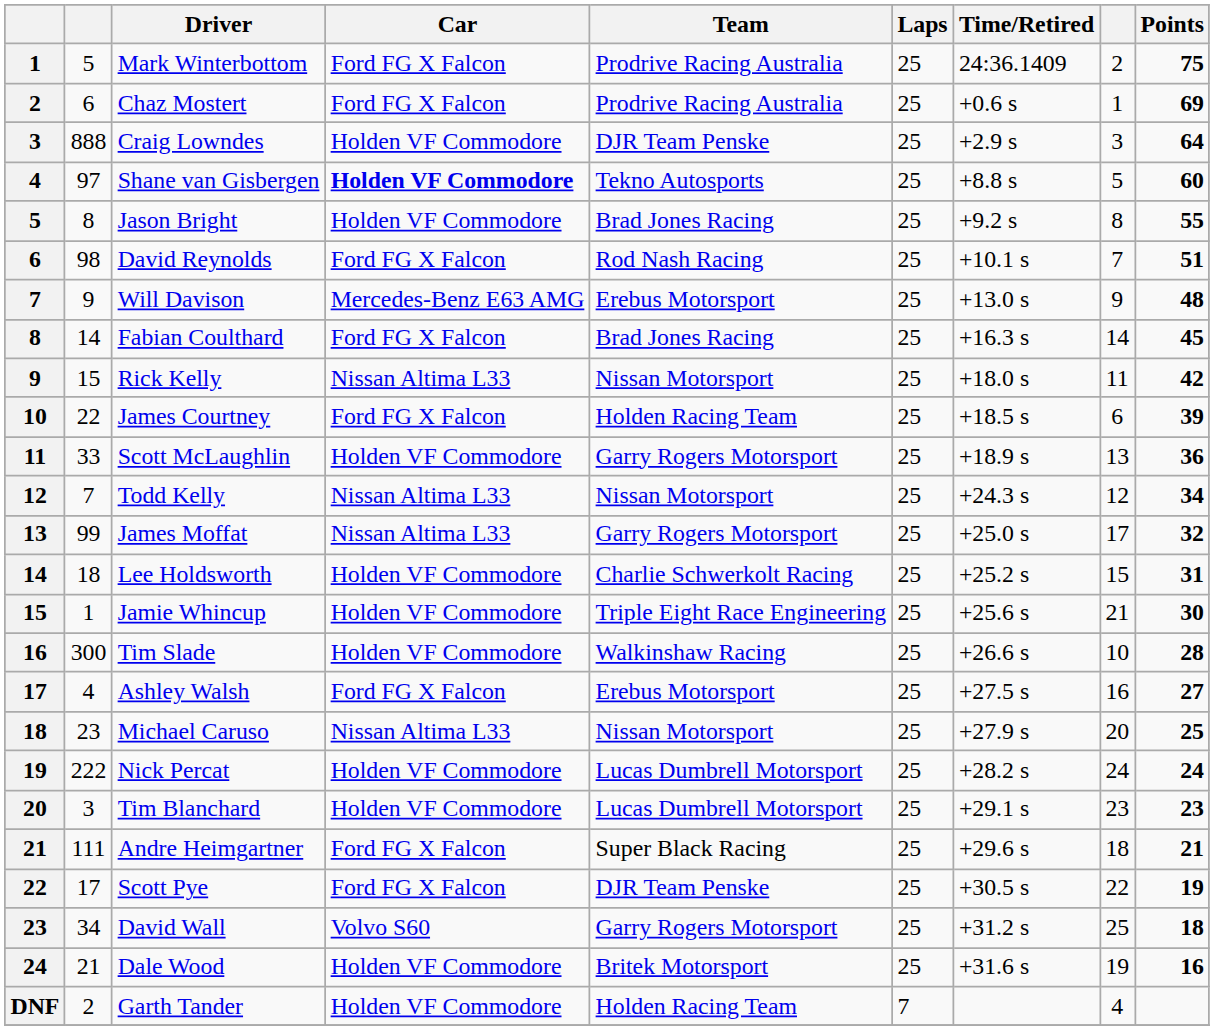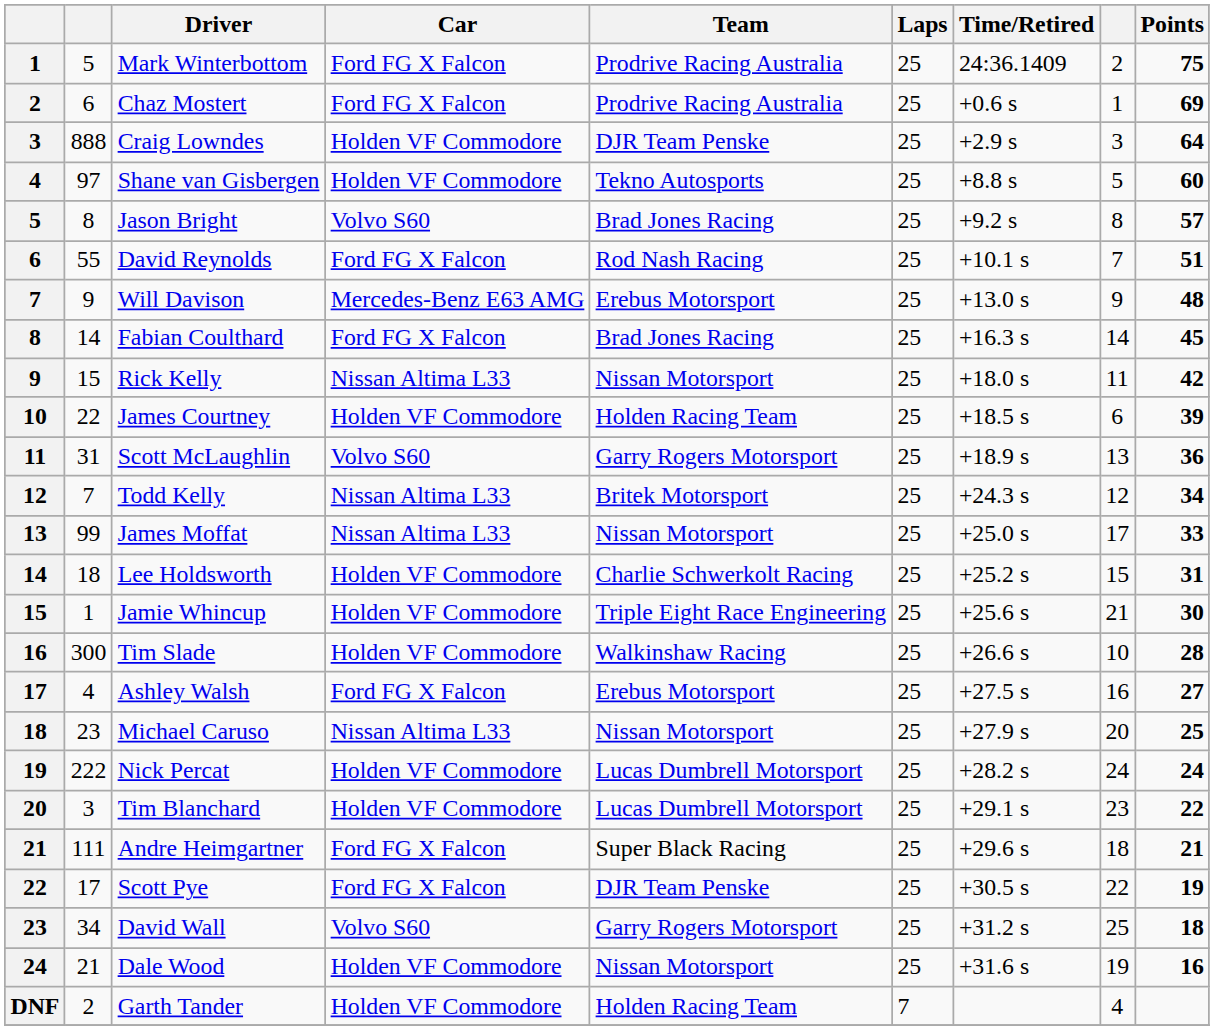 <table class="wikitable" style="font-size: 85%">
 <tr>
 <th></th>
 <th></th>
 <th>Driver</th>
 <th>Car</th>
 <th>Team</th>
 <th>Laps</th>
 <th>Time/Retired</th>
 <th></th>
 <th>Points</th>
 </tr>
 <tr>
 <th>1</th>
 <td align="center">5</td>
 <td> <a href='#'>Mark Winterbottom</a></td>
 <td><a href='#'>Ford FG X Falcon</a></td>
 <td><a href='#'>Prodrive Racing Australia</a></td>
 <td>25</td>
 <td>24:36.1409</td>
 <td align="center">2</td>
 <td align="right"><strong>75</strong></td>
 </tr>
 <tr>
 <th>2</th>
 <td align="center">6</td>
 <td> <a href='#'>Chaz Mostert</a></td>
 <td><a href='#'>Ford FG X Falcon</a></td>
 <td><a href='#'>Prodrive Racing Australia</a></td>
 <td>25</td>
 <td>+0.6 s</td>
 <td align="center">1</td>
 <td align="right"><strong>69</strong></td>
 </tr>
 <tr>
 <th>3</th>
 <td align="center">888</td>
 <td> <a href='#'>Craig Lowndes</a></td>
 <td><a href='#'>Holden VF Commodore</a></td>
 <td><a href='#'>DJR Team Penske</a></td>
 <td>25</td>
 <td>+2.9 s</td>
 <td align="center">3</td>
 <td align="right"><strong>64</strong></td>
 </tr>
 <tr>
 <th>4</th>
 <td align="center">97</td>
 <td> <a href='#'>Shane van Gisbergen</a></td>
-<td><strong><a href='#'>Holden VF Commodore</a></strong></td>
+<td><a href='#'>Holden VF Commodore</a></td>
 <td><a href='#'>Tekno Autosports</a></td>
 <td>25</td>
 <td>+8.8 s</td>
 <td align="center">5</td>
 <td align="right"><strong>60</strong></td>
 </tr>
 <tr>
 <th>5</th>
 <td align="center">8</td>
 <td> <a href='#'>Jason Bright</a></td>
-<td><a href='#'>Holden VF Commodore</a></td>
+<td><a href='#'>Volvo S60</a></td>
 <td><a href='#'>Brad Jones Racing</a></td>
 <td>25</td>
 <td>+9.2 s</td>
 <td align="center">8</td>
-<td align="right"><strong>55</strong></td>
+<td align="right"><strong>57</strong></td>
 </tr>
 <tr>
 <th>6</th>
-<td align="center">98</td>
+<td align="center">55</td>
 <td> <a href='#'>David Reynolds</a></td>
 <td><a href='#'>Ford FG X Falcon</a></td>
 <td><a href='#'>Rod Nash Racing</a></td>
 <td>25</td>
 <td>+10.1 s</td>
 <td align="center">7</td>
 <td align="right"><strong>51</strong></td>
 </tr>
 <tr>
 <th>7</th>
 <td align="center">9</td>
 <td> <a href='#'>Will Davison</a></td>
 <td><a href='#'>Mercedes-Benz E63 AMG</a></td>
 <td><a href='#'>Erebus Motorsport</a></td>
 <td>25</td>
 <td>+13.0 s</td>
 <td align="center">9</td>
 <td align="right"><strong>48</strong></td>
 </tr>
 <tr>
 <th>8</th>
 <td align="center">14</td>
 <td> <a href='#'>Fabian Coulthard</a></td>
 <td><a href='#'>Ford FG X Falcon</a></td>
 <td><a href='#'>Brad Jones Racing</a></td>
 <td>25</td>
 <td>+16.3 s</td>
 <td align="center">14</td>
 <td align="right"><strong>45</strong></td>
 </tr>
 <tr>
 <th>9</th>
 <td align="center">15</td>
 <td> <a href='#'>Rick Kelly</a></td>
 <td><a href='#'>Nissan Altima L33</a></td>
 <td><a href='#'>Nissan Motorsport</a></td>
 <td>25</td>
 <td>+18.0 s</td>
 <td align="center">11</td>
 <td align="right"><strong>42</strong></td>
 </tr>
 <tr>
 <th>10</th>
 <td align="center">22</td>
 <td> <a href='#'>James Courtney</a></td>
-<td><a href='#'>Ford FG X Falcon</a></td>
+<td><a href='#'>Holden VF Commodore</a></td>
 <td><a href='#'>Holden Racing Team</a></td>
 <td>25</td>
 <td>+18.5 s</td>
 <td align="center">6</td>
 <td align="right"><strong>39</strong></td>
 </tr>
 <tr>
 <th>11</th>
-<td align="center">33</td>
+<td align="center">31</td>
 <td> <a href='#'>Scott McLaughlin</a></td>
-<td><a href='#'>Holden VF Commodore</a></td>
+<td><a href='#'>Volvo S60</a></td>
 <td><a href='#'>Garry Rogers Motorsport</a></td>
 <td>25</td>
 <td>+18.9 s</td>
 <td align="center">13</td>
 <td align="right"><strong>36</strong></td>
 </tr>
 <tr>
 <th>12</th>
 <td align="center">7</td>
 <td> <a href='#'>Todd Kelly</a></td>
 <td><a href='#'>Nissan Altima L33</a></td>
-<td><a href='#'>Nissan Motorsport</a></td>
+<td><a href='#'>Britek Motorsport</a></td>
 <td>25</td>
 <td>+24.3 s</td>
 <td align="center">12</td>
 <td align="right"><strong>34</strong></td>
 </tr>
 <tr>
 <th>13</th>
 <td align="center">99</td>
 <td> <a href='#'>James Moffat</a></td>
 <td><a href='#'>Nissan Altima L33</a></td>
-<td><a href='#'>Garry Rogers Motorsport</a></td>
+<td><a href='#'>Nissan Motorsport</a></td>
 <td>25</td>
 <td>+25.0 s</td>
 <td align="center">17</td>
-<td align="right"><strong>32</strong></td>
+<td align="right"><strong>33</strong></td>
 </tr>
 <tr>
 <th>14</th>
 <td align="center">18</td>
 <td> <a href='#'>Lee Holdsworth</a></td>
 <td><a href='#'>Holden VF Commodore</a></td>
 <td><a href='#'>Charlie Schwerkolt Racing</a></td>
 <td>25</td>
 <td>+25.2 s</td>
 <td align="center">15</td>
 <td align="right"><strong>31</strong></td>
 </tr>
 <tr>
 <th>15</th>
 <td align="center">1</td>
 <td> <a href='#'>Jamie Whincup</a></td>
 <td><a href='#'>Holden VF Commodore</a></td>
 <td><a href='#'>Triple Eight Race Engineering</a></td>
 <td>25</td>
 <td>+25.6 s</td>
 <td align="center">21</td>
 <td align="right"><strong>30</strong></td>
 </tr>
 <tr>
 <th>16</th>
 <td align="center">300</td>
 <td> <a href='#'>Tim Slade</a></td>
 <td><a href='#'>Holden VF Commodore</a></td>
 <td><a href='#'>Walkinshaw Racing</a></td>
 <td>25</td>
 <td>+26.6 s</td>
 <td align="center">10</td>
 <td align="right"><strong>28</strong></td>
 </tr>
 <tr>
 <th>17</th>
 <td align="center">4</td>
 <td> <a href='#'>Ashley Walsh</a></td>
 <td><a href='#'>Ford FG X Falcon</a></td>
 <td><a href='#'>Erebus Motorsport</a></td>
 <td>25</td>
 <td>+27.5 s</td>
 <td align="center">16</td>
 <td align="right"><strong>27</strong></td>
 </tr>
 <tr>
 <th>18</th>
 <td align="center">23</td>
 <td> <a href='#'>Michael Caruso</a></td>
 <td><a href='#'>Nissan Altima L33</a></td>
 <td><a href='#'>Nissan Motorsport</a></td>
 <td>25</td>
 <td>+27.9 s</td>
 <td align="center">20</td>
 <td align="right"><strong>25</strong></td>
 </tr>
 <tr>
 <th>19</th>
 <td align="center">222</td>
 <td> <a href='#'>Nick Percat</a></td>
 <td><a href='#'>Holden VF Commodore</a></td>
 <td><a href='#'>Lucas Dumbrell Motorsport</a></td>
 <td>25</td>
 <td>+28.2 s</td>
 <td align="center">24</td>
 <td align="right"><strong>24</strong></td>
 </tr>
 <tr>
 <th>20</th>
 <td align="center">3</td>
 <td> <a href='#'>Tim Blanchard</a></td>
 <td><a href='#'>Holden VF Commodore</a></td>
 <td><a href='#'>Lucas Dumbrell Motorsport</a></td>
 <td>25</td>
 <td>+29.1 s</td>
 <td align="center">23</td>
-<td align="right"><strong>23</strong></td>
+<td align="right"><strong>22</strong></td>
 </tr>
 <tr>
 <th>21</th>
 <td align="center">111</td>
 <td> <a href='#'>Andre Heimgartner</a></td>
 <td><a href='#'>Ford FG X Falcon</a></td>
 <td>Super Black Racing</td>
 <td>25</td>
 <td>+29.6 s</td>
 <td align="center">18</td>
 <td align="right"><strong>21</strong></td>
 </tr>
 <tr>
 <th>22</th>
 <td align="center">17</td>
 <td> <a href='#'>Scott Pye</a></td>
 <td><a href='#'>Ford FG X Falcon</a></td>
 <td><a href='#'>DJR Team Penske</a></td>
 <td>25</td>
 <td>+30.5 s</td>
 <td align="center">22</td>
 <td align="right"><strong>19</strong></td>
 </tr>
 <tr>
 <th>23</th>
 <td align="center">34</td>
 <td> <a href='#'>David Wall</a></td>
 <td><a href='#'>Volvo S60</a></td>
 <td><a href='#'>Garry Rogers Motorsport</a></td>
 <td>25</td>
 <td>+31.2 s</td>
 <td align="center">25</td>
 <td align="right"><strong>18</strong></td>
 </tr>
 <tr>
 <th>24</th>
 <td align="center">21</td>
 <td> <a href='#'>Dale Wood</a></td>
 <td><a href='#'>Holden VF Commodore</a></td>
-<td><a href='#'>Britek Motorsport</a></td>
+<td><a href='#'>Nissan Motorsport</a></td>
 <td>25</td>
 <td>+31.6 s</td>
 <td align="center">19</td>
 <td align="right"><strong>16</strong></td>
 </tr>
 <tr>
 <th>DNF</th>
 <td align="center">2</td>
 <td> <a href='#'>Garth Tander</a></td>
 <td><a href='#'>Holden VF Commodore</a></td>
 <td><a href='#'>Holden Racing Team</a></td>
 <td>7</td>
 <td></td>
 <td align="center">4</td>
 <td></td>
 </tr>
 <tr>
 </tr>
 </table>
